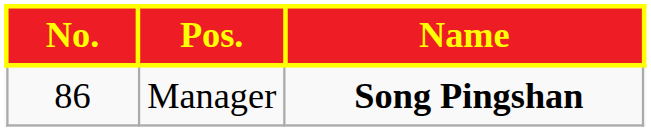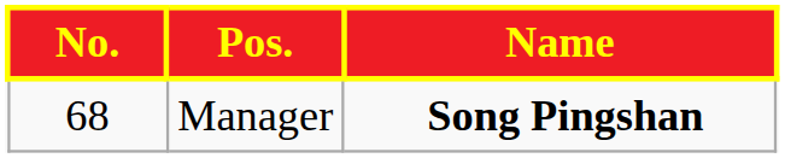 <table class="wikitable" style="text-align: center;">
 <tr>
 <th style="background:#EE1C25; color:#FFFF00; border:2px solid #FFFF00; width: 50px;">No.</th>
 <th style="background:#EE1C25; color:#FFFF00; border:2px solid #FFFF00; width: 50px;">Pos.</th>
 <th style="background:#EE1C25; color:#FFFF00; border:2px solid #FFFF00; width: 150px;">Name</th>
 </tr>
 <tr>
-<td>86</td>
+<td>68</td>
 <td>Manager</td>
 <td><strong> Song Pingshan</strong></td>
 </tr>
 </table>
